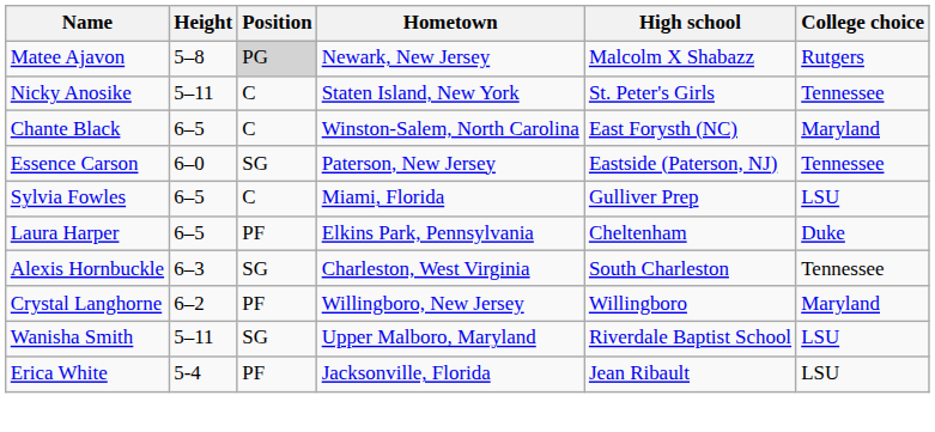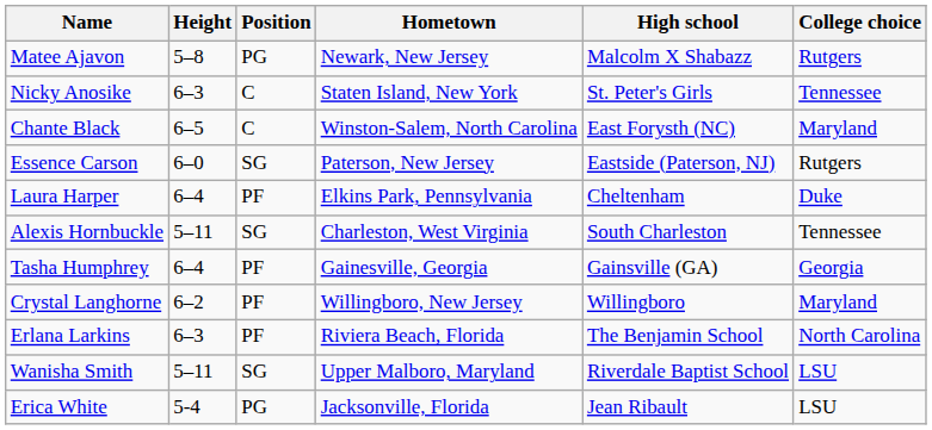 <table class="wikitable sortable" style="font-size: 75%" style="width: 90%">
 <tr>
 <th>Name</th>
 <th>Height</th>
 <th>Position</th>
 <th>Hometown</th>
 <th>High school</th>
 <th>College choice</th>
 </tr>
 <tr>
 <td><a href='#'>Matee Ajavon</a></td>
 <td>5–8</td>
-<td style="background: lightgrey;">PG</td>
+<td>PG</td>
 <td><a href='#'>Newark, New Jersey</a></td>
 <td><a href='#'>Malcolm X Shabazz</a></td>
 <td><a href='#'>Rutgers</a></td>
 </tr>
 <tr>
 <td><a href='#'>Nicky Anosike</a></td>
-<td>5–11</td>
+<td>6–3</td>
 <td>C</td>
 <td><a href='#'>Staten Island, New York</a></td>
 <td><a href='#'>St. Peter's Girls</a></td>
 <td><a href='#'>Tennessee</a></td>
 </tr>
 <tr>
 <td><a href='#'>Chante Black</a></td>
 <td>6–5</td>
 <td>C</td>
 <td><a href='#'>Winston-Salem, North Carolina</a></td>
 <td><a href='#'>East Forysth (NC)</a></td>
 <td><a href='#'>Maryland</a></td>
 </tr>
 <tr>
 <td><a href='#'>Essence Carson</a></td>
 <td>6–0</td>
 <td>SG</td>
 <td><a href='#'>Paterson, New Jersey</a></td>
 <td><a href='#'>Eastside (Paterson, NJ)</a></td>
-<td><a href='#'>Tennessee</a></td>
-</tr>
-<tr>
-<td><a href='#'>Sylvia Fowles</a></td>
-<td>6–5</td>
-<td>C</td>
-<td><a href='#'>Miami, Florida</a></td>
-<td><a href='#'>Gulliver Prep</a></td>
-<td><a href='#'>LSU</a></td>
+<td>Rutgers</td>
 </tr>
 <tr>
 <td><a href='#'>Laura Harper</a></td>
-<td>6–5</td>
+<td>6–4</td>
 <td>PF</td>
 <td><a href='#'>Elkins Park, Pennsylvania</a></td>
 <td><a href='#'>Cheltenham</a></td>
 <td><a href='#'>Duke</a></td>
 </tr>
 <tr>
 <td><a href='#'>Alexis Hornbuckle</a></td>
-<td>6–3</td>
+<td>5–11</td>
 <td>SG</td>
 <td><a href='#'>Charleston, West Virginia</a></td>
 <td><a href='#'>South Charleston</a></td>
 <td>Tennessee</td>
+</tr>
+<tr>
+<td><a href='#'>Tasha Humphrey</a></td>
+<td>6–4</td>
+<td>PF</td>
+<td><a href='#'>Gainesville, Georgia</a></td>
+<td><a href='#'>Gainsville</a> (GA)</td>
+<td><a href='#'>Georgia</a></td>
 </tr>
 <tr>
 <td><a href='#'>Crystal Langhorne</a></td>
 <td>6–2</td>
 <td>PF</td>
 <td><a href='#'>Willingboro, New Jersey</a></td>
 <td><a href='#'>Willingboro</a></td>
 <td><a href='#'>Maryland</a></td>
+</tr>
+<tr>
+<td><a href='#'>Erlana Larkins</a></td>
+<td>6–3</td>
+<td>PF</td>
+<td><a href='#'>Riviera Beach, Florida</a></td>
+<td><a href='#'>The Benjamin School</a></td>
+<td><a href='#'>North Carolina</a></td>
 </tr>
 <tr>
 <td><a href='#'>Wanisha Smith</a></td>
 <td>5–11</td>
 <td>SG</td>
 <td><a href='#'>Upper Malboro, Maryland</a></td>
 <td><a href='#'>Riverdale Baptist School</a></td>
 <td><a href='#'>LSU</a></td>
 </tr>
 <tr>
 <td><a href='#'>Erica White</a></td>
 <td>5-4</td>
-<td>PF</td>
+<td>PG</td>
 <td><a href='#'>Jacksonville, Florida</a></td>
 <td><a href='#'>Jean Ribault</a></td>
 <td>LSU</td>
 </tr>
 </table>
